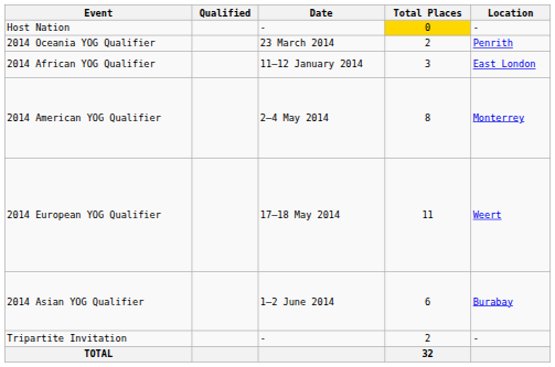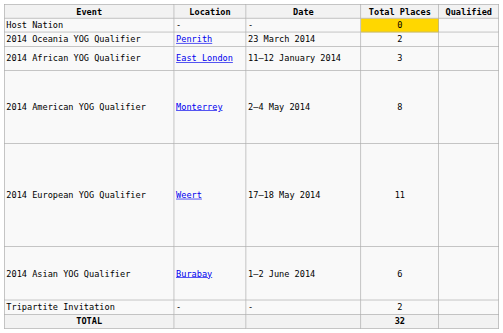 <table class="wikitable" width=750>
 <tr>
 <th>Event</th>
-<th>Qualified</th>
+<th>Location</th>
 <th>Date</th>
 <th>Total Places</th>
-<th>Location</th>
+<th>Qualified</th>
 </tr>
 <tr>
 <td>Host Nation</td>
-<td><s></s></td>
+<td>-</td>
 <td>-</td>
 <td align="center" style="background: gold;">0</td>
-<td>-</td>
+<td><s></s></td>
 </tr>
 <tr>
 <td>2014 Oceania YOG Qualifier</td>
-<td><br></td>
+<td> <a href='#'>Penrith</a></td>
 <td>23 March 2014</td>
 <td align="center">2</td>
-<td> <a href='#'>Penrith</a></td>
+<td><br></td>
 </tr>
 <tr>
 <td>2014 African YOG Qualifier</td>
-<td><br><br></td>
+<td> <a href='#'>East London</a></td>
 <td>11–12 January 2014</td>
 <td align="center">3</td>
-<td> <a href='#'>East London</a></td>
+<td><br><br></td>
 </tr>
 <tr>
 <td>2014 American YOG Qualifier</td>
-<td><br><br><br><br><br><br><br></td>
+<td> <a href='#'>Monterrey</a></td>
 <td>2–4 May 2014</td>
 <td align="center">8</td>
-<td> <a href='#'>Monterrey</a></td>
+<td><br><br><br><br><br><br><br></td>
 </tr>
 <tr>
 <td>2014 European YOG Qualifier</td>
-<td><br><br><br><br><br><br><br><br><br><br></td>
+<td> <a href='#'>Weert</a></td>
 <td>17–18 May 2014</td>
 <td align="center">11</td>
-<td> <a href='#'>Weert</a></td>
+<td><br><br><br><br><br><br><br><br><br><br></td>
 </tr>
 <tr>
 <td>2014 Asian YOG Qualifier</td>
-<td><br><br><br><br><br></td>
+<td> <a href='#'>Burabay</a></td>
 <td>1–2 June 2014</td>
 <td align="center">6</td>
-<td> <a href='#'>Burabay</a></td>
+<td><br><br><br><br><br></td>
 </tr>
 <tr>
 <td>Tripartite Invitation</td>
-<td><br></td>
+<td>-</td>
 <td>-</td>
 <td align="center">2</td>
-<td>-</td>
+<td><br></td>
 </tr>
 <tr>
 <th>TOTAL</th>
 <th></th>
 <th></th>
 <th>32</th>
 <th></th>
 </tr>
 </table>
